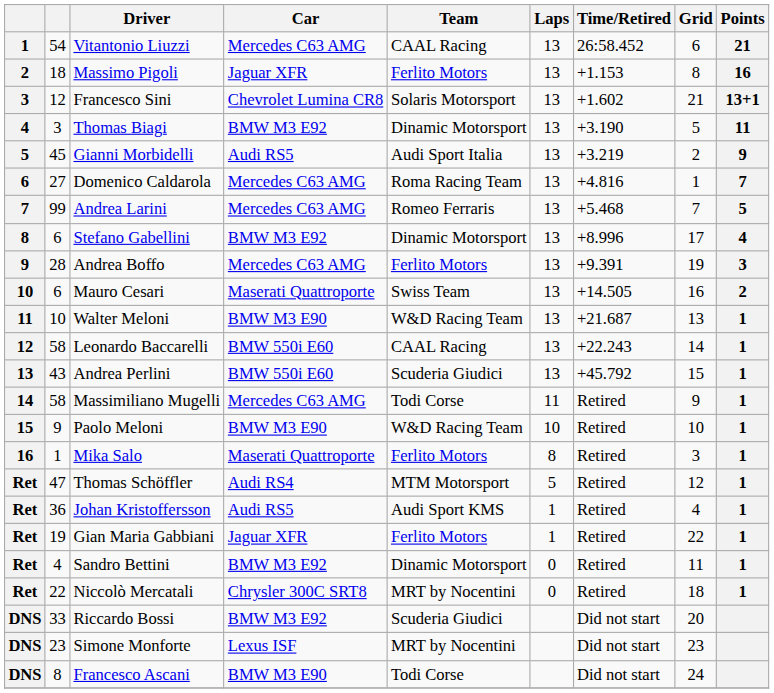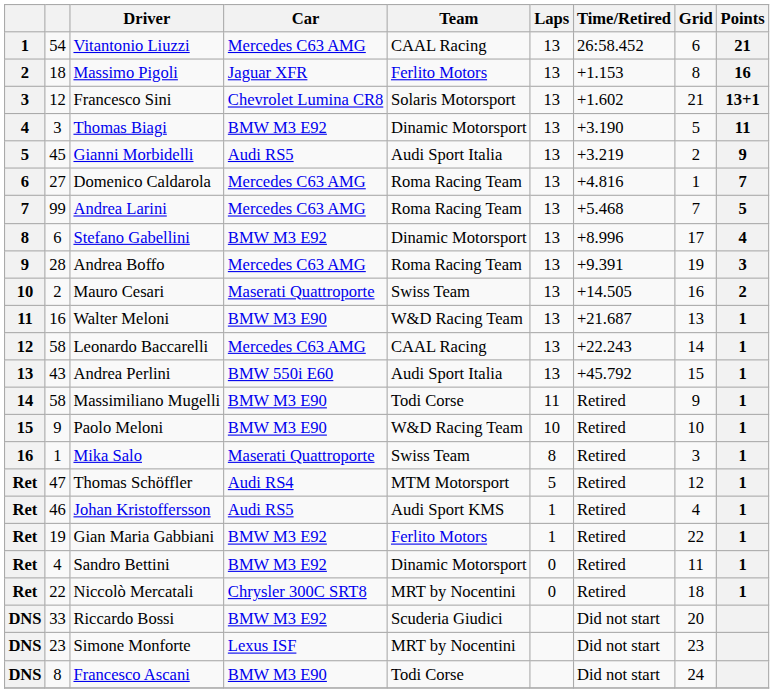 <table class="wikitable sortable" style="font-size:95%">
 <tr>
 <th></th>
 <th></th>
 <th>Driver</th>
 <th>Car</th>
 <th>Team</th>
 <th>Laps</th>
 <th>Time/Retired</th>
 <th>Grid</th>
 <th>Points</th>
 </tr>
 <tr>
 <th>1</th>
 <td align=center>54</td>
 <td> <a href='#'>Vitantonio Liuzzi</a></td>
 <td><a href='#'>Mercedes C63 AMG</a></td>
 <td> CAAL Racing</td>
 <td align=center>13</td>
 <td>26:58.452</td>
 <td align=center>6</td>
 <th>21</th>
 </tr>
 <tr>
 <th>2</th>
 <td align=center>18</td>
 <td> <a href='#'>Massimo Pigoli</a></td>
 <td><a href='#'>Jaguar XFR</a></td>
 <td> <a href='#'>Ferlito Motors</a></td>
 <td align=center>13</td>
 <td>+1.153</td>
 <td align=center>8</td>
 <th>16</th>
 </tr>
 <tr>
 <th>3</th>
 <td align=center>12</td>
 <td> Francesco Sini</td>
 <td><a href='#'>Chevrolet Lumina CR8</a></td>
 <td> Solaris Motorsport</td>
 <td align=center>13</td>
 <td>+1.602</td>
 <td align=center>21</td>
 <th>13+1</th>
 </tr>
 <tr>
 <th>4</th>
 <td align=center>3</td>
 <td> <a href='#'>Thomas Biagi</a></td>
 <td><a href='#'>BMW M3 E92</a></td>
 <td> Dinamic Motorsport</td>
 <td align=center>13</td>
 <td>+3.190</td>
 <td align=center>5</td>
 <th>11</th>
 </tr>
 <tr>
 <th>5</th>
 <td align=center>45</td>
 <td> <a href='#'>Gianni Morbidelli</a></td>
 <td><a href='#'>Audi RS5</a></td>
 <td> Audi Sport Italia</td>
 <td align=center>13</td>
 <td>+3.219</td>
 <td align=center>2</td>
 <th>9</th>
 </tr>
 <tr>
 <th>6</th>
 <td align=center>27</td>
 <td> Domenico Caldarola</td>
 <td><a href='#'>Mercedes C63 AMG</a></td>
 <td> Roma Racing Team</td>
 <td align=center>13</td>
 <td>+4.816</td>
 <td align=center>1</td>
 <th>7</th>
 </tr>
 <tr>
 <th>7</th>
 <td align=center>99</td>
 <td> <a href='#'>Andrea Larini</a></td>
 <td><a href='#'>Mercedes C63 AMG</a></td>
-<td> Romeo Ferraris</td>
+<td> Roma Racing Team</td>
 <td align=center>13</td>
 <td>+5.468</td>
 <td align=center>7</td>
 <th>5</th>
 </tr>
 <tr>
 <th>8</th>
 <td align=center>6</td>
 <td> <a href='#'>Stefano Gabellini</a></td>
 <td><a href='#'>BMW M3 E92</a></td>
 <td> Dinamic Motorsport</td>
 <td align=center>13</td>
 <td>+8.996</td>
 <td align=center>17</td>
 <th>4</th>
 </tr>
 <tr>
 <th>9</th>
 <td align=center>28</td>
 <td> Andrea Boffo</td>
 <td><a href='#'>Mercedes C63 AMG</a></td>
-<td> <a href='#'>Ferlito Motors</a></td>
+<td> Roma Racing Team</td>
 <td align=center>13</td>
 <td>+9.391</td>
 <td align=center>19</td>
 <th>3</th>
 </tr>
 <tr>
 <th>10</th>
-<td align=center>6</td>
+<td align=center>2</td>
 <td> Mauro Cesari</td>
 <td><a href='#'>Maserati Quattroporte</a></td>
 <td> Swiss Team</td>
 <td align=center>13</td>
 <td>+14.505</td>
 <td align=center>16</td>
 <th>2</th>
 </tr>
 <tr>
 <th>11</th>
-<td align=center>10</td>
+<td align=center>16</td>
 <td> Walter Meloni</td>
 <td><a href='#'>BMW M3 E90</a></td>
 <td> W&D Racing Team</td>
 <td align=center>13</td>
 <td>+21.687</td>
 <td align=center>13</td>
 <th>1</th>
 </tr>
 <tr>
 <th>12</th>
 <td align=center>58</td>
 <td> Leonardo Baccarelli</td>
-<td><a href='#'>BMW 550i E60</a></td>
+<td><a href='#'>Mercedes C63 AMG</a></td>
 <td> CAAL Racing</td>
 <td align=center>13</td>
 <td>+22.243</td>
 <td align=center>14</td>
 <th>1</th>
 </tr>
 <tr>
 <th>13</th>
 <td align=center>43</td>
 <td> Andrea Perlini</td>
 <td><a href='#'>BMW 550i E60</a></td>
-<td> Scuderia Giudici</td>
+<td> Audi Sport Italia</td>
 <td align=center>13</td>
 <td>+45.792</td>
 <td align=center>15</td>
 <th>1</th>
 </tr>
 <tr>
 <th>14</th>
 <td align=center>58</td>
 <td> Massimiliano Mugelli</td>
-<td><a href='#'>Mercedes C63 AMG</a></td>
+<td><a href='#'>BMW M3 E90</a></td>
 <td> Todi Corse</td>
 <td align=center>11</td>
 <td>Retired</td>
 <td align=center>9</td>
 <th>1</th>
 </tr>
 <tr>
 <th>15</th>
 <td align=center>9</td>
 <td> Paolo Meloni</td>
 <td><a href='#'>BMW M3 E90</a></td>
 <td> W&D Racing Team</td>
 <td align=center>10</td>
 <td>Retired</td>
 <td align=center>10</td>
 <th>1</th>
 </tr>
 <tr>
 <th>16</th>
 <td align=center>1</td>
 <td> <a href='#'>Mika Salo</a></td>
 <td><a href='#'>Maserati Quattroporte</a></td>
-<td> <a href='#'>Ferlito Motors</a></td>
+<td> Swiss Team</td>
 <td align=center>8</td>
 <td>Retired</td>
 <td align=center>3</td>
 <th>1</th>
 </tr>
 <tr>
 <th>Ret</th>
 <td align=center>47</td>
 <td> Thomas Schöffler</td>
 <td><a href='#'>Audi RS4</a></td>
 <td> MTM Motorsport</td>
 <td align=center>5</td>
 <td>Retired</td>
 <td align=center>12</td>
 <th>1</th>
 </tr>
 <tr>
 <th>Ret</th>
-<td align=center>36</td>
+<td align=center>46</td>
 <td> <a href='#'>Johan Kristoffersson</a></td>
 <td><a href='#'>Audi RS5</a></td>
 <td> Audi Sport KMS</td>
 <td align=center>1</td>
 <td>Retired</td>
 <td align=center>4</td>
 <th>1</th>
 </tr>
 <tr>
 <th>Ret</th>
 <td align=center>19</td>
 <td> Gian Maria Gabbiani</td>
-<td><a href='#'>Jaguar XFR</a></td>
+<td><a href='#'>BMW M3 E92</a></td>
 <td> <a href='#'>Ferlito Motors</a></td>
 <td align=center>1</td>
 <td>Retired</td>
 <td align=center>22</td>
 <th>1</th>
 </tr>
 <tr>
 <th>Ret</th>
 <td align=center>4</td>
 <td> Sandro Bettini</td>
 <td><a href='#'>BMW M3 E92</a></td>
 <td> Dinamic Motorsport</td>
 <td align=center>0</td>
 <td>Retired</td>
 <td align=center>11</td>
 <th>1</th>
 </tr>
 <tr>
 <th>Ret</th>
 <td align=center>22</td>
 <td> Niccolò Mercatali</td>
 <td><a href='#'>Chrysler 300C SRT8</a></td>
 <td> MRT by Nocentini</td>
 <td align=center>0</td>
 <td>Retired</td>
 <td align=center>18</td>
 <th>1</th>
 </tr>
 <tr>
 <th>DNS</th>
 <td align=center>33</td>
 <td> Riccardo Bossi</td>
 <td><a href='#'>BMW M3 E92</a></td>
 <td> Scuderia Giudici</td>
 <td align=center></td>
 <td>Did not start</td>
 <td align=center>20</td>
 <th></th>
 </tr>
 <tr>
 <th>DNS</th>
 <td align=center>23</td>
 <td> Simone Monforte</td>
 <td><a href='#'>Lexus ISF</a></td>
 <td> MRT by Nocentini</td>
 <td align=center></td>
 <td>Did not start</td>
 <td align=center>23</td>
 <th></th>
 </tr>
 <tr>
 <th>DNS</th>
 <td align=center>8</td>
 <td> <a href='#'>Francesco Ascani</a></td>
 <td><a href='#'>BMW M3 E90</a></td>
 <td> Todi Corse</td>
 <td align=center></td>
 <td>Did not start</td>
 <td align=center>24</td>
 <th></th>
 </tr>
 <tr>
 </tr>
 </table>
